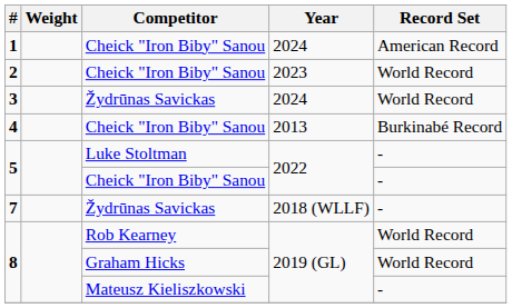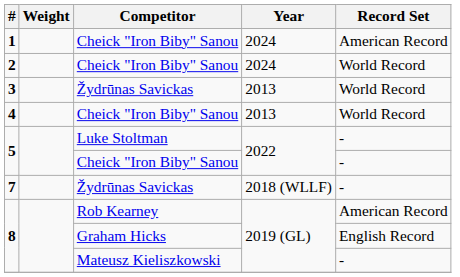 <table class="wikitable">
 <tr>
 <th>#</th>
 <th>Weight</th>
 <th>Competitor</th>
 <th>Year</th>
 <th>Record Set</th>
 </tr>
 <tr>
 <td><strong>1</strong></td>
 <td></td>
 <td> <a href='#'>Cheick "Iron Biby" Sanou</a></td>
 <td>2024</td>
 <td>American Record</td>
 </tr>
 <tr>
 <td><strong>2</strong></td>
 <td></td>
 <td> <a href='#'>Cheick "Iron Biby" Sanou</a></td>
-<td>2023</td>
+<td>2024</td>
 <td>World Record</td>
 </tr>
 <tr>
 <td><strong>3</strong></td>
 <td></td>
 <td> <a href='#'>Žydrūnas Savickas</a></td>
-<td>2024</td>
+<td>2013</td>
 <td>World Record</td>
 </tr>
 <tr>
 <td><strong>4</strong></td>
 <td></td>
 <td> <a href='#'>Cheick "Iron Biby" Sanou</a></td>
 <td>2013</td>
-<td>Burkinabé Record</td>
+<td>World Record</td>
 </tr>
 <tr>
 <td rowspan="2"><strong>5</strong></td>
 <td rowspan="2"></td>
 <td> <a href='#'>Luke Stoltman</a></td>
 <td rowspan="2">2022</td>
 <td>-</td>
 </tr>
 <tr>
 <td> <a href='#'>Cheick "Iron Biby" Sanou</a></td>
 <td>-</td>
 </tr>
 <tr>
 <td><strong>7</strong></td>
 <td></td>
 <td> <a href='#'>Žydrūnas Savickas</a></td>
 <td>2018 (WLLF)</td>
 <td>-</td>
 </tr>
 <tr>
 <td rowspan="3"><strong>8</strong></td>
 <td rowspan="3"></td>
 <td> <a href='#'>Rob Kearney</a></td>
 <td rowspan="3">2019 (GL)</td>
-<td>World Record</td>
+<td>American Record</td>
 </tr>
 <tr>
 <td> <a href='#'>Graham Hicks</a></td>
-<td>World Record</td>
+<td>English Record</td>
 </tr>
 <tr>
 <td> <a href='#'>Mateusz Kieliszkowski</a></td>
 <td>-</td>
 </tr>
 <tr>
 </tr>
 </table>
